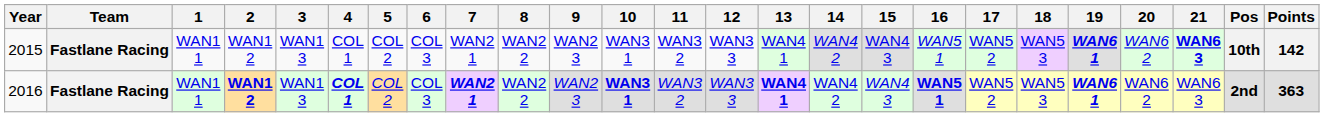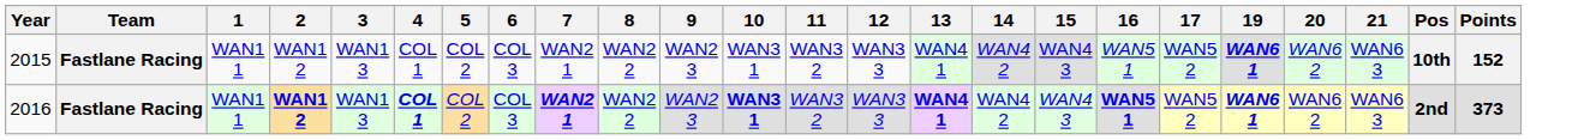 <table class="wikitable" style="text-align:center; font-size:85%">
 <tr>
 <th>Year</th>
 <th>Team</th>
 <th>1</th>
 <th>2</th>
 <th>3</th>
 <th>4</th>
 <th>5</th>
 <th>6</th>
 <th>7</th>
 <th>8</th>
 <th>9</th>
 <th>10</th>
 <th>11</th>
 <th>12</th>
 <th>13</th>
 <th>14</th>
 <th>15</th>
 <th>16</th>
 <th>17</th>
-<th>18</th>
 <th>19</th>
 <th>20</th>
 <th>21</th>
 <th>Pos</th>
 <th>Points</th>
 </tr>
 <tr>
 <td>2015</td>
 <th nowrap>Fastlane Racing</th>
 <td style="background:#;"><a href='#'>WAN1<br>1</a></td>
 <td style="background:#;"><a href='#'>WAN1<br>2</a></td>
 <td style="background:#;"><a href='#'>WAN1<br>3</a></td>
 <td style="background:#;"><a href='#'>COL<br>1</a></td>
 <td style="background:#;"><a href='#'>COL<br>2</a></td>
 <td style="background:#;"><a href='#'>COL<br>3</a></td>
 <td style="background:#;"><a href='#'>WAN2<br>1</a></td>
 <td style="background:#;"><a href='#'>WAN2<br>2</a></td>
 <td style="background:#;"><a href='#'>WAN2<br>3</a></td>
 <td style="background:#;"><a href='#'>WAN3<br>1</a></td>
 <td style="background:#;"><a href='#'>WAN3<br>2</a></td>
 <td style="background:#;"><a href='#'>WAN3<br>3</a></td>
 <td style="background:#DFFFDF;"><a href='#'>WAN4<br>1</a><br></td>
 <td style="background:#DFDFDF;"><em><a href='#'>WAN4<br>2</a></em><br></td>
 <td style="background:#DFDFDF;"><a href='#'>WAN4<br>3</a><br></td>
 <td style="background:#DFFFDF;"><em><a href='#'>WAN5<br>1</a></em><br></td>
 <td style="background:#DFFFDF;"><a href='#'>WAN5<br>2</a><br></td>
-<td style="background:#EFCFFF;"><a href='#'>WAN5<br>3</a><br></td>
 <td style="background:#DFDFDF;"><strong><em><a href='#'>WAN6<br>1</a></em></strong><br></td>
 <td style="background:#DFFFDF;"><em><a href='#'>WAN6<br>2</a></em><br></td>
-<td style="background:#DFFFDF;"><strong><a href='#'>WAN6<br>3</a><br></strong></td>
+<td style="background:#DFFFDF;"><a href='#'>WAN6<br>3</a><br></td>
 <th>10th</th>
-<th>142</th>
+<th>152</th>
 </tr>
 <tr>
 <td>2016</td>
 <th nowrap>Fastlane Racing</th>
 <td style="background:#DFFFDF;"><a href='#'>WAN1<br>1</a><br></td>
 <td style="background:#FFDF9F;"><strong><a href='#'>WAN1<br>2</a><br></strong></td>
 <td style="background:#DFFFDF;"><a href='#'>WAN1<br>3</a><br></td>
 <td style="background:#DFFFDF;"><strong><em><a href='#'>COL<br>1</a></em></strong><br></td>
 <td style="background:#FFDF9F;"><em><a href='#'>COL<br>2</a></em><br></td>
 <td style="background:#DFFFDF;"><a href='#'>COL<br>3</a><br></td>
 <td style="background:#EFCFFF;"><strong><em><a href='#'>WAN2<br>1</a></em></strong><br></td>
 <td style="background:#DFFFDF;"><a href='#'>WAN2<br>2</a><br></td>
 <td style="background:#DFDFDF;"><em><a href='#'>WAN2<br>3</a></em><br></td>
 <td style="background:#DFDFDF;"><strong><a href='#'>WAN3<br>1</a></strong><br></td>
 <td style="background:#DFDFDF;"><em><a href='#'>WAN3<br>2</a></em><br></td>
 <td style="background:#DFDFDF;"><em><a href='#'>WAN3<br>3</a></em><br></td>
 <td style="background:#EFCFFF;"><strong><a href='#'>WAN4<br>1</a></strong><br></td>
 <td style="background:#DFFFDF;"><a href='#'>WAN4<br>2</a><br></td>
 <td style="background:#DFFFDF;"><em><a href='#'>WAN4<br>3</a></em><br></td>
 <td style="background:#DFDFDF;"><strong><a href='#'>WAN5<br>1</a></strong><br></td>
 <td style="background:#FFFFBF;"><a href='#'>WAN5<br>2</a><br></td>
-<td style="background:#FFFFBF;"><a href='#'>WAN5<br>3</a><br></td>
 <td style="background:#FFFFBF;"><strong><em><a href='#'>WAN6<br>1</a></em></strong><br></td>
 <td style="background:#FFFFBF;"><a href='#'>WAN6<br>2</a><br></td>
 <td style="background:#FFFFBF;"><a href='#'>WAN6<br>3</a><br></td>
 <th style="background:#DFDFDF;">2nd</th>
-<th style="background:#DFDFDF;">363</th>
+<th style="background:#DFDFDF;">373</th>
 </tr>
 </table>
